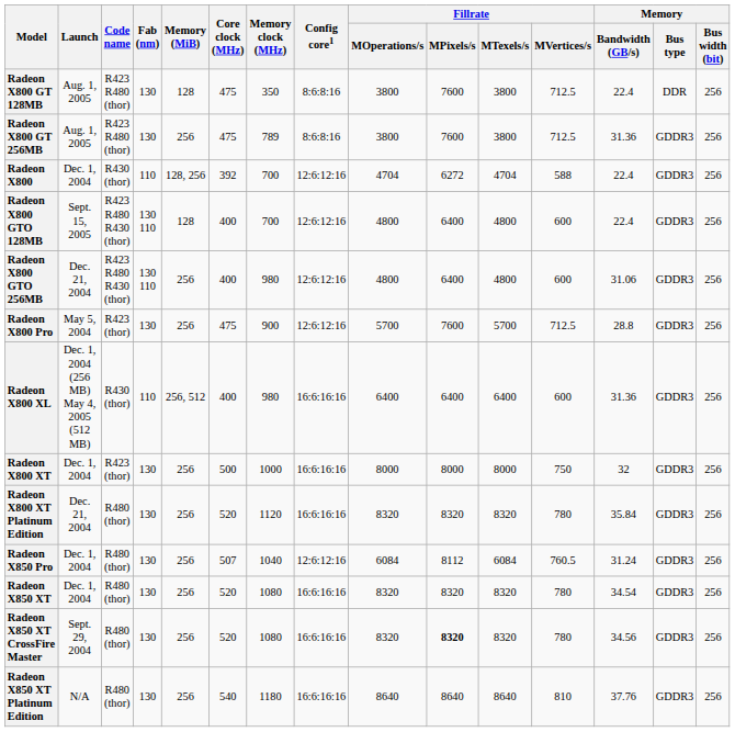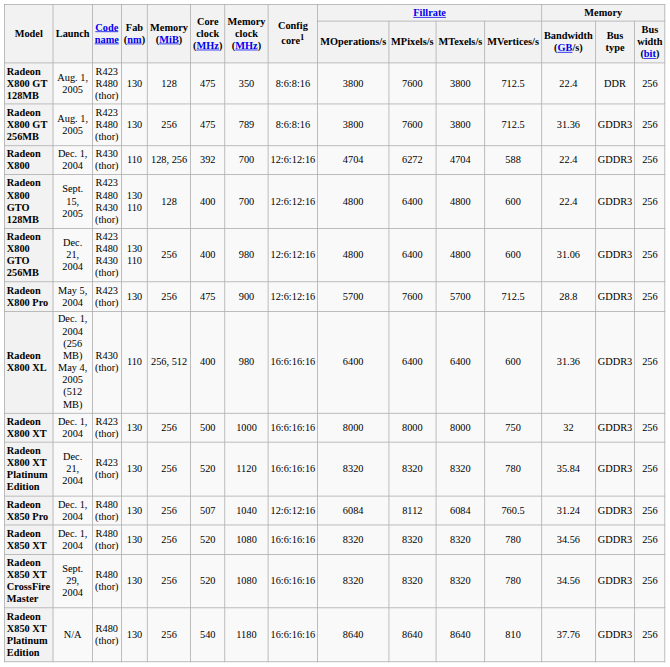 <table class="wikitable" style="font-size: 85%; text-align: center">
 <tr>
 <th rowspan=2>Model</th>
 <th rowspan=2>Launch</th>
 <th rowspan=2><a href='#'>Code name</a></th>
 <th rowspan=2>Fab (<a href='#'>nm</a>)</th>
 <th rowspan=2>Memory (<a href='#'>MiB</a>)</th>
 <th rowspan=2>Core clock (<a href='#'>MHz</a>)</th>
 <th rowspan=2>Memory clock (<a href='#'>MHz</a>)</th>
 <th rowspan=2>Config core<sup>1</sup></th>
 <th colspan=4><a href='#'>Fillrate</a></th>
 <th colspan=3>Memory</th>
 </tr>
 <tr>
 <th>MOperations/s</th>
 <th>MPixels/s</th>
 <th>MTexels/s</th>
 <th>MVertices/s</th>
 <th>Bandwidth (<a href='#'>GB</a>/s)</th>
 <th>Bus type</th>
 <th>Bus width (<a href='#'>bit</a>)</th>
 </tr>
 <tr>
 <th style="text-align:left">Radeon X800 GT 128MB</th>
 <td>Aug. 1, 2005</td>
 <td>R423<br>R480 (thor)</td>
 <td>130</td>
 <td>128</td>
 <td>475</td>
 <td>350</td>
 <td>8:6:8:16</td>
 <td>3800</td>
 <td>7600</td>
 <td>3800</td>
 <td>712.5</td>
 <td>22.4</td>
 <td>DDR</td>
 <td>256</td>
 </tr>
 <tr>
 <th style="text-align:left">Radeon X800 GT 256MB</th>
 <td>Aug. 1, 2005</td>
 <td>R423<br>R480 (thor)</td>
 <td>130</td>
 <td>256</td>
 <td>475</td>
 <td>789</td>
 <td>8:6:8:16</td>
 <td>3800</td>
 <td>7600</td>
 <td>3800</td>
 <td>712.5</td>
 <td>31.36</td>
 <td>GDDR3</td>
 <td>256</td>
 </tr>
 <tr>
 <th style="text-align:left">Radeon X800</th>
 <td>Dec. 1, 2004</td>
 <td>R430 (thor)</td>
 <td>110</td>
 <td>128, 256</td>
 <td>392</td>
 <td>700</td>
 <td>12:6:12:16</td>
 <td>4704</td>
 <td>6272</td>
 <td>4704</td>
 <td>588</td>
 <td>22.4</td>
 <td>GDDR3</td>
 <td>256</td>
 </tr>
 <tr>
 <th style="text-align:left">Radeon X800 GTO 128MB</th>
 <td>Sept. 15, 2005</td>
 <td>R423<br>R480<br>R430 (thor)</td>
 <td>130<br>110</td>
 <td>128</td>
 <td>400</td>
 <td>700</td>
 <td>12:6:12:16</td>
 <td>4800</td>
 <td>6400</td>
 <td>4800</td>
 <td>600</td>
 <td>22.4</td>
 <td>GDDR3</td>
 <td>256</td>
 </tr>
 <tr>
 <th style="text-align:left">Radeon X800 GTO 256MB</th>
 <td>Dec. 21, 2004</td>
 <td>R423<br>R480<br>R430 (thor)</td>
 <td>130<br>110</td>
 <td>256</td>
 <td>400</td>
 <td>980</td>
 <td>12:6:12:16</td>
 <td>4800</td>
 <td>6400</td>
 <td>4800</td>
 <td>600</td>
 <td>31.06</td>
 <td>GDDR3</td>
 <td>256</td>
 </tr>
 <tr>
 <th style="text-align:left">Radeon X800 Pro</th>
 <td>May 5, 2004</td>
 <td>R423 (thor)</td>
 <td>130</td>
 <td>256</td>
 <td>475</td>
 <td>900</td>
 <td>12:6:12:16</td>
 <td>5700</td>
 <td>7600</td>
 <td>5700</td>
 <td>712.5</td>
 <td>28.8</td>
 <td>GDDR3</td>
 <td>256</td>
 </tr>
 <tr>
 <th style="text-align:left">Radeon X800 XL</th>
 <td>Dec. 1, 2004 (256 MB)<br>May 4, 2005 (512 MB)</td>
 <td>R430 (thor)</td>
 <td>110</td>
 <td>256, 512</td>
 <td>400</td>
 <td>980</td>
 <td>16:6:16:16</td>
 <td>6400</td>
 <td>6400</td>
 <td>6400</td>
 <td>600</td>
 <td>31.36</td>
 <td>GDDR3</td>
 <td>256</td>
 </tr>
 <tr>
 <th style="text-align:left">Radeon X800 XT</th>
 <td>Dec. 1, 2004</td>
 <td>R423 (thor)</td>
 <td>130</td>
 <td>256</td>
 <td>500</td>
 <td>1000</td>
 <td>16:6:16:16</td>
 <td>8000</td>
 <td>8000</td>
 <td>8000</td>
 <td>750</td>
 <td>32</td>
 <td>GDDR3</td>
 <td>256</td>
 </tr>
 <tr>
 <th style="text-align:left">Radeon X800 XT Platinum Edition</th>
 <td>Dec. 21, 2004</td>
-<td>R480 (thor)</td>
+<td>R423 (thor)</td>
 <td>130</td>
 <td>256</td>
 <td>520</td>
 <td>1120</td>
 <td>16:6:16:16</td>
 <td>8320</td>
 <td>8320</td>
 <td>8320</td>
 <td>780</td>
 <td>35.84</td>
 <td>GDDR3</td>
 <td>256</td>
 </tr>
 <tr>
 <th style="text-align:left">Radeon X850 Pro</th>
 <td>Dec. 1, 2004</td>
 <td>R480 (thor)</td>
 <td>130</td>
 <td>256</td>
 <td>507</td>
 <td>1040</td>
 <td>12:6:12:16</td>
 <td>6084</td>
 <td>8112</td>
 <td>6084</td>
 <td>760.5</td>
 <td>31.24</td>
 <td>GDDR3</td>
 <td>256</td>
 </tr>
 <tr>
 <th style="text-align:left">Radeon X850 XT</th>
 <td>Dec. 1, 2004</td>
 <td>R480 (thor)</td>
 <td>130</td>
 <td>256</td>
 <td>520</td>
 <td>1080</td>
 <td>16:6:16:16</td>
 <td>8320</td>
 <td>8320</td>
 <td>8320</td>
 <td>780</td>
-<td>34.54</td>
+<td>34.56</td>
 <td>GDDR3</td>
 <td>256</td>
 </tr>
 <tr>
 <th style="text-align:left">Radeon X850 XT CrossFire Master</th>
 <td>Sept. 29, 2004</td>
 <td>R480 (thor)</td>
 <td>130</td>
 <td>256</td>
 <td>520</td>
 <td>1080</td>
 <td>16:6:16:16</td>
 <td>8320</td>
-<td><strong>8320</strong></td>
+<td>8320</td>
 <td>8320</td>
 <td>780</td>
 <td>34.56</td>
 <td>GDDR3</td>
 <td>256</td>
 </tr>
 <tr>
 <th style="text-align:left">Radeon X850 XT Platinum Edition</th>
 <td>N/A</td>
 <td>R480 (thor)</td>
 <td>130</td>
 <td>256</td>
 <td>540</td>
 <td>1180</td>
 <td>16:6:16:16</td>
 <td>8640</td>
 <td>8640</td>
 <td>8640</td>
 <td>810</td>
 <td>37.76</td>
 <td>GDDR3</td>
 <td>256</td>
 </tr>
 </table>
